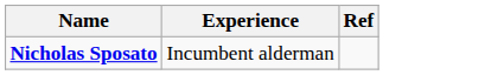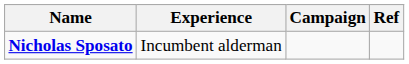 <table class="wikitable" style="text-align:center">
 <tr>
 <th>Name</th>
 <th>Experience</th>
+<th>Campaign</th>
 <th>Ref</th>
 </tr>
 <tr>
 <td><strong><a href='#'>Nicholas Sposato</a></strong></td>
 <td>Incumbent alderman</td>
 <td></td>
+<td></td>
 </tr>
 </table>
